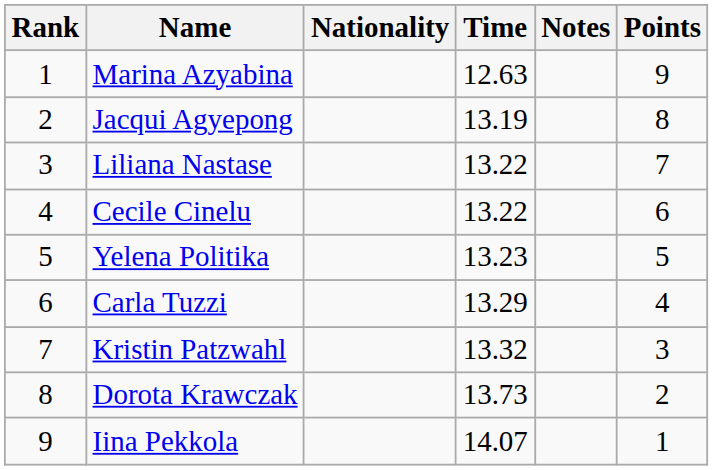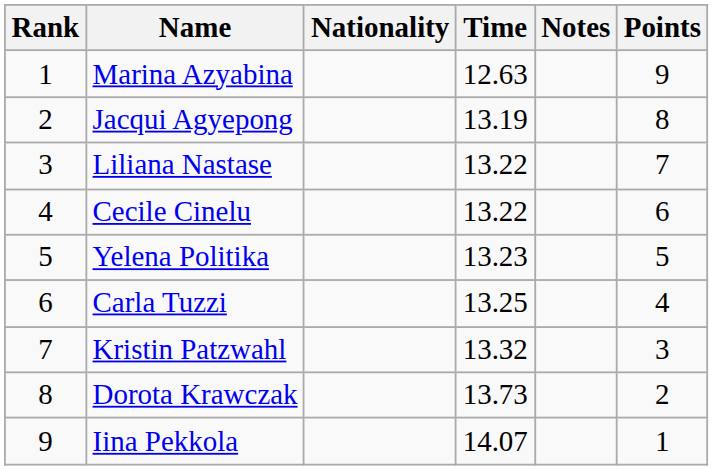 <table class="wikitable sortable" style="text-align:center">
 <tr>
 <th>Rank</th>
 <th>Name</th>
 <th>Nationality</th>
 <th>Time</th>
 <th>Notes</th>
 <th>Points</th>
 </tr>
 <tr>
 <td>1</td>
 <td align=left><a href='#'>Marina Azyabina</a></td>
 <td align=left></td>
 <td>12.63</td>
 <td></td>
 <td>9</td>
 </tr>
 <tr>
 <td>2</td>
 <td align=left><a href='#'>Jacqui Agyepong</a></td>
 <td align=left></td>
 <td>13.19</td>
 <td></td>
 <td>8</td>
 </tr>
 <tr>
 <td>3</td>
 <td align=left><a href='#'>Liliana Nastase</a></td>
 <td align=left></td>
 <td>13.22</td>
 <td></td>
 <td>7</td>
 </tr>
 <tr>
 <td>4</td>
 <td align=left><a href='#'>Cecile Cinelu</a></td>
 <td align=left></td>
 <td>13.22</td>
 <td></td>
 <td>6</td>
 </tr>
 <tr>
 <td>5</td>
 <td align=left><a href='#'>Yelena Politika</a></td>
 <td align=left></td>
 <td>13.23</td>
 <td></td>
 <td>5</td>
 </tr>
 <tr>
 <td>6</td>
 <td align=left><a href='#'>Carla Tuzzi</a></td>
 <td align=left></td>
-<td>13.29</td>
+<td>13.25</td>
 <td></td>
 <td>4</td>
 </tr>
 <tr>
 <td>7</td>
 <td align=left><a href='#'>Kristin Patzwahl</a></td>
 <td align=left></td>
 <td>13.32</td>
 <td></td>
 <td>3</td>
 </tr>
 <tr>
 <td>8</td>
 <td align=left><a href='#'>Dorota Krawczak</a></td>
 <td align=left></td>
 <td>13.73</td>
 <td></td>
 <td>2</td>
 </tr>
 <tr>
 <td>9</td>
 <td align=left><a href='#'>Iina Pekkola</a></td>
 <td align=left></td>
 <td>14.07</td>
 <td></td>
 <td>1</td>
 </tr>
 </table>
